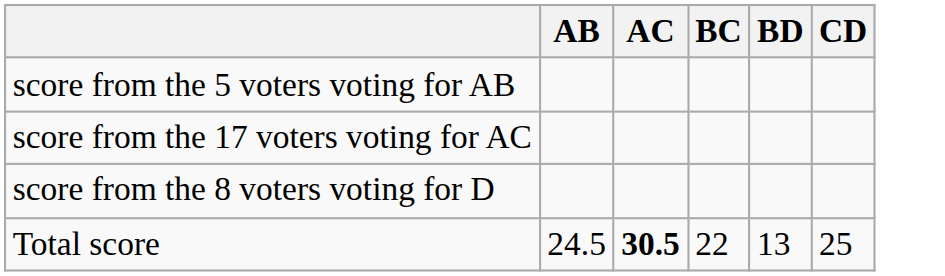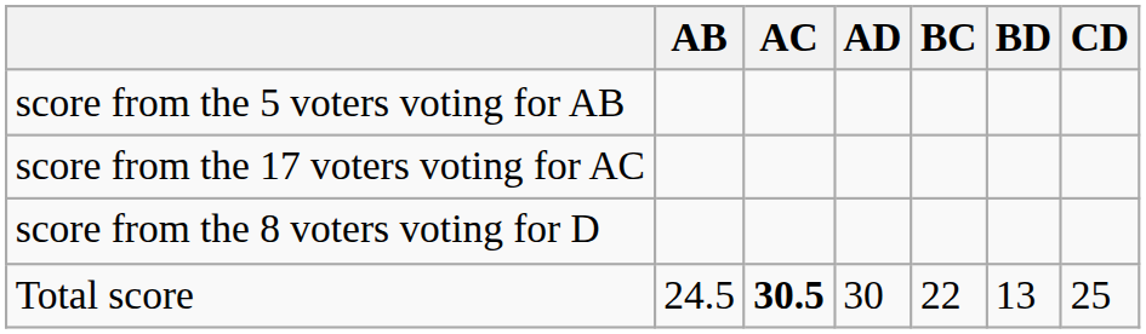 <table class="wikitable">
 <tr>
 <th></th>
 <th>AB</th>
 <th>AC</th>
+<th>AD</th>
 <th>BC</th>
 <th>BD</th>
 <th>CD</th>
 </tr>
 <tr>
 <td>score from the 5 voters voting for AB</td>
+<td></td>
 <td></td>
 <td></td>
 <td></td>
 <td></td>
 <td></td>
 </tr>
 <tr>
 <td>score from the 17 voters voting for AC</td>
 <td></td>
 <td></td>
 <td></td>
 <td></td>
 <td></td>
+<td></td>
 </tr>
 <tr>
 <td>score from the 8 voters voting for D</td>
+<td></td>
 <td></td>
 <td></td>
 <td></td>
 <td></td>
 <td></td>
 </tr>
 <tr>
 <td>Total score</td>
 <td>24.5</td>
 <td><strong>30.5</strong></td>
+<td>30</td>
 <td>22</td>
 <td>13</td>
 <td>25</td>
 </tr>
 </table>
